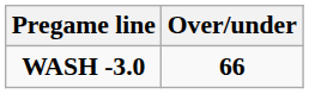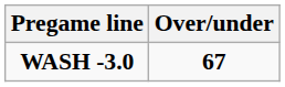 <table class="wikitable">
 <tr align="center">
 <th style=>Pregame line</th>
 <th style=>Over/under</th>
 </tr>
 <tr align="center">
 <td><strong>WASH -3.0</strong></td>
-<td><strong>66</strong></td>
+<td><strong>67</strong></td>
 </tr>
 </table>
